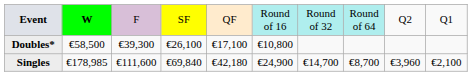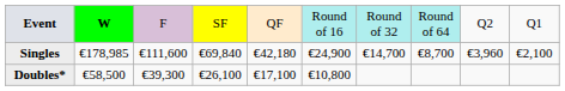 <table class=wikitable style=font-size:90%;text-align:center>
 <tr>
 <td style="width:130px; background:#dfe2e9;"><strong>Event</strong></td>
 <td style="width:80px; background:lime;"><strong>W</strong></td>
 <td style="width:85px; background:thistle;">F</td>
 <td style="width:85px; background:#ff0;">SF</td>
 <td style="width:85px; background:#ffebcd;">QF</td>
 <td style="width:85px; background:#afeeee;">Round of 16</td>
 <td style="width:85px; background:#afeeee;">Round of 32</td>
 <td style="width:85px; background:#afeeee;">Round of 64</td>
 <td width=85>Q2</td>
 <td width=85>Q1</td>
 </tr>
 <tr>
+<td style="background:#ededed;"><strong>Singles</strong></td>
+<td>€178,985</td>
+<td>€111,600</td>
+<td>€69,840</td>
+<td>€42,180</td>
+<td>€24,900</td>
+<td>€14,700</td>
+<td>€8,700</td>
+<td>€3,960</td>
+<td>€2,100</td>
+</tr>
+<tr>
 <td style="background:#ededed;"><strong>Doubles*</strong></td>
 <td>€58,500</td>
 <td>€39,300</td>
 <td>€26,100</td>
 <td>€17,100</td>
 <td>€10,800</td>
 <td></td>
 <td></td>
 <td></td>
 <td></td>
 </tr>
-<tr>
-<td style="background:#ededed;"><strong>Singles</strong></td>
-<td>€178,985</td>
-<td>€111,600</td>
-<td>€69,840</td>
-<td>€42,180</td>
-<td>€24,900</td>
-<td>€14,700</td>
-<td>€8,700</td>
-<td>€3,960</td>
-<td>€2,100</td>
-</tr>
 </table>
